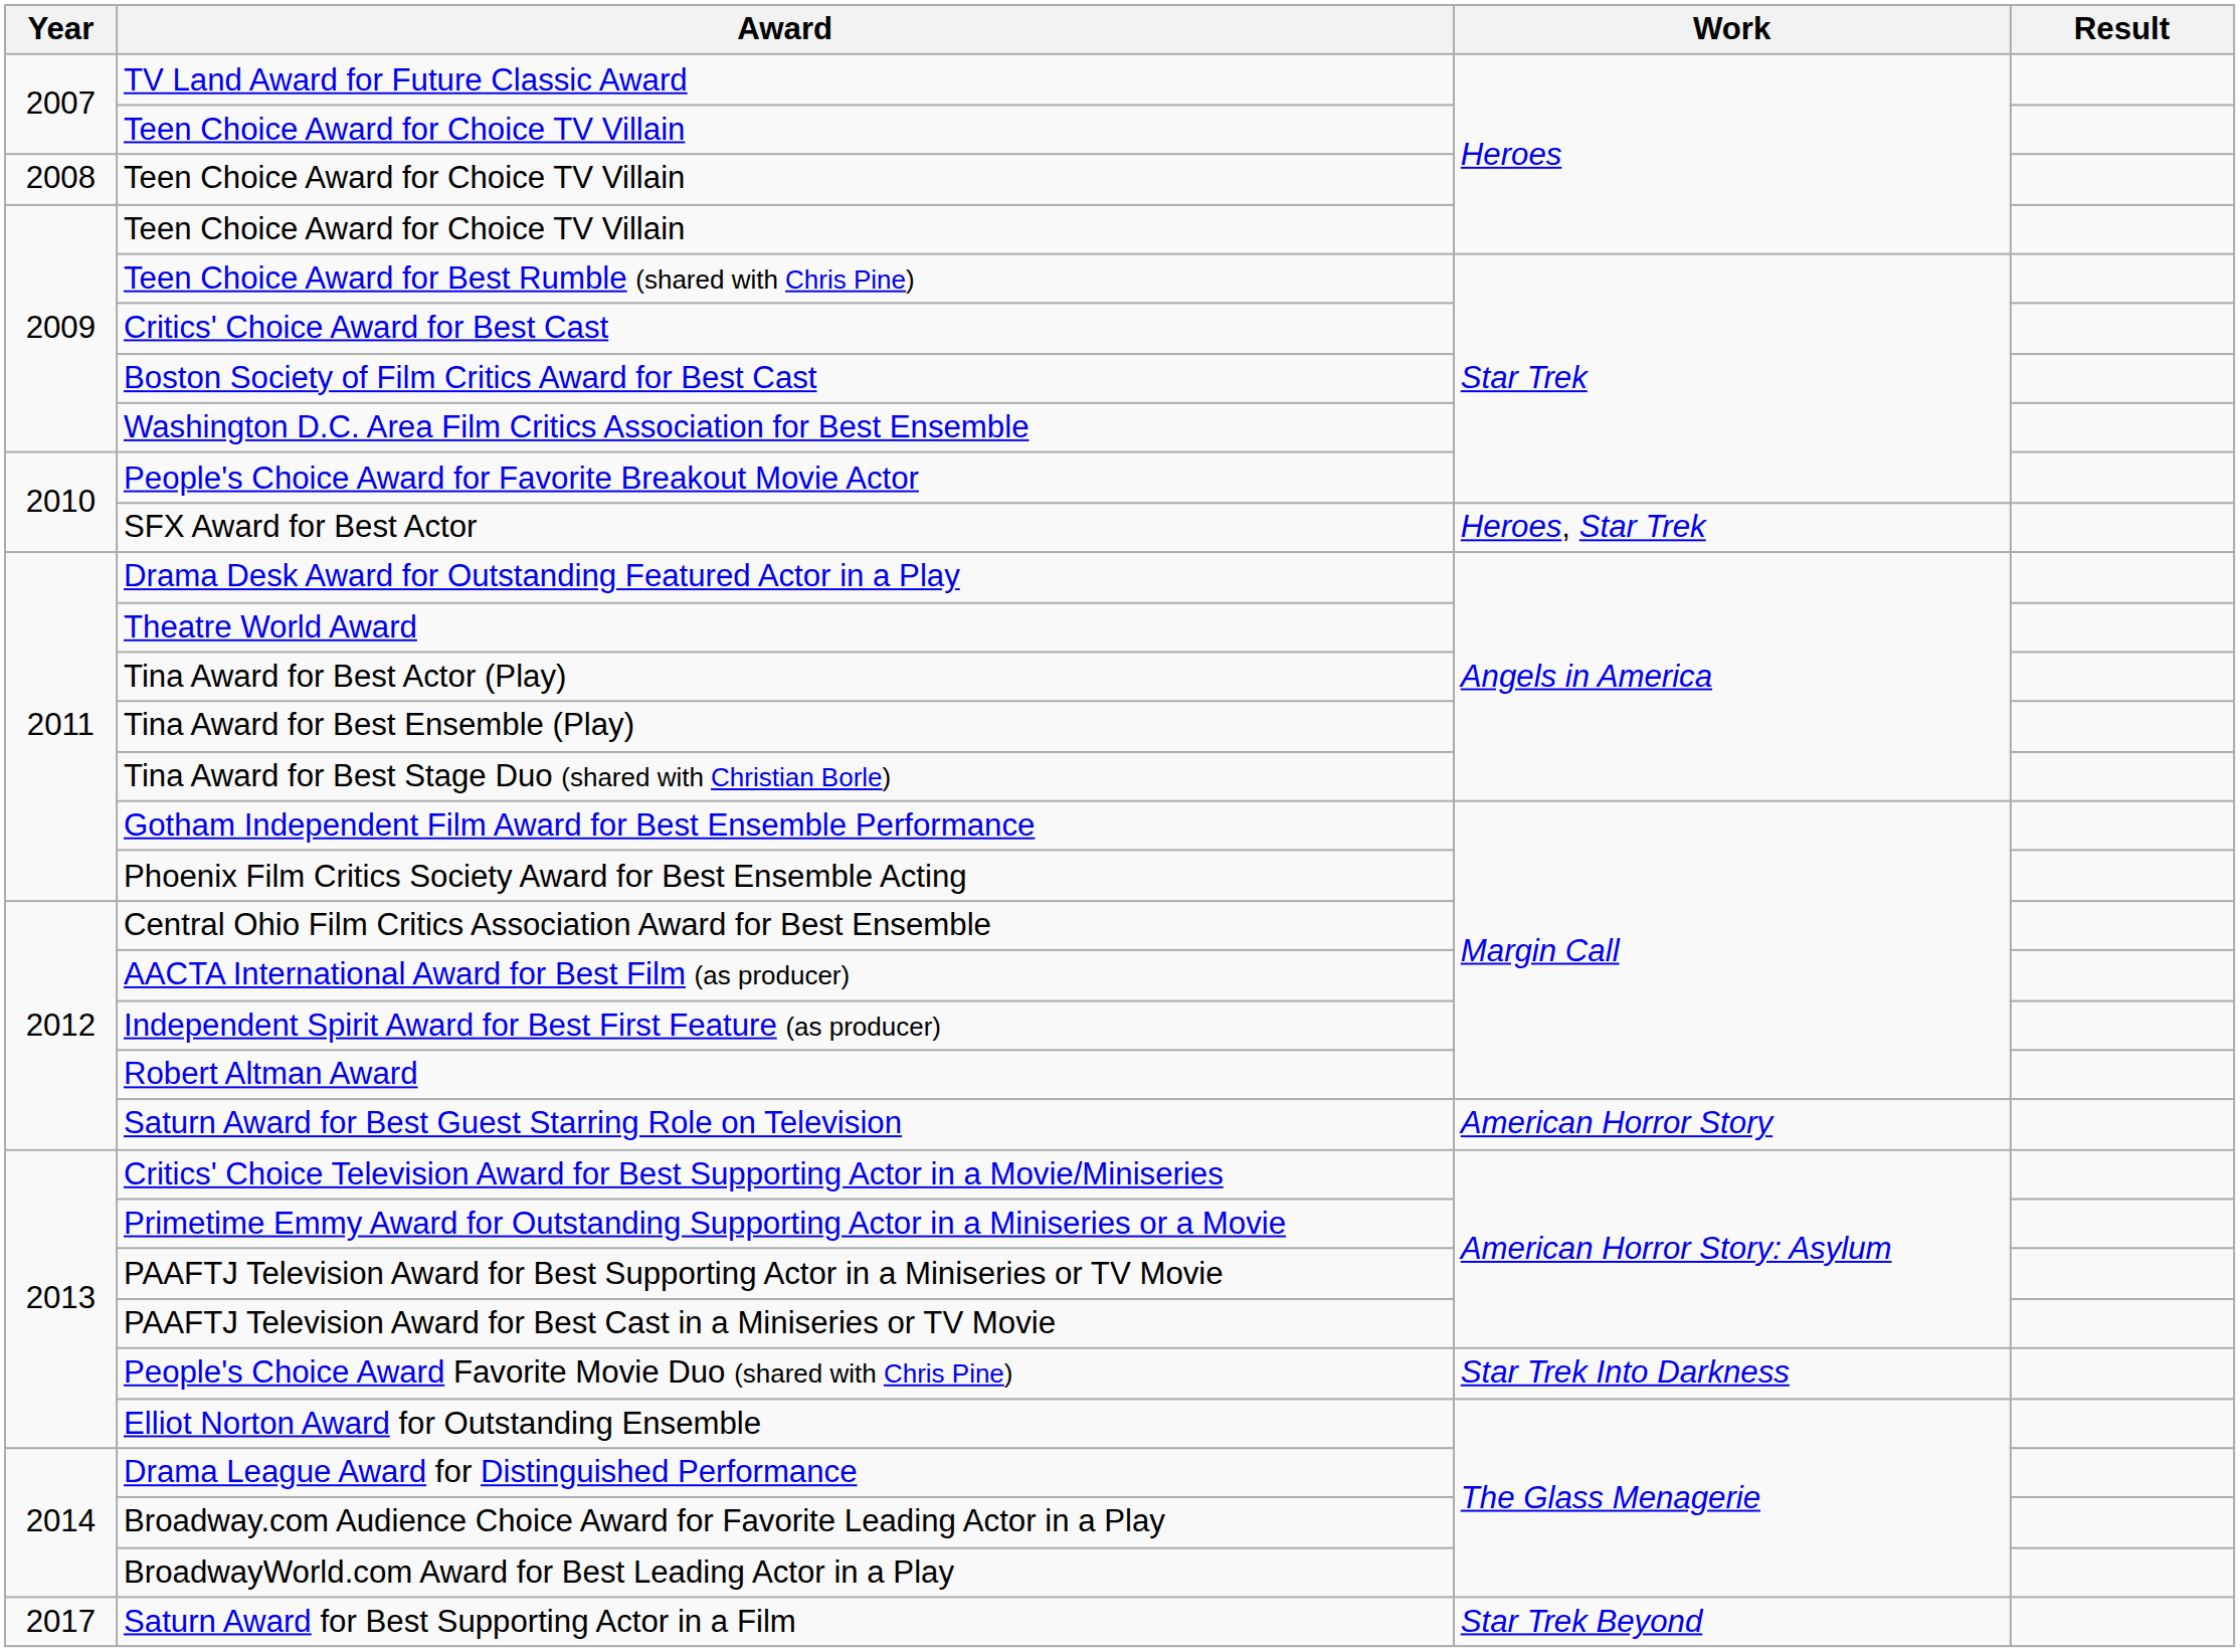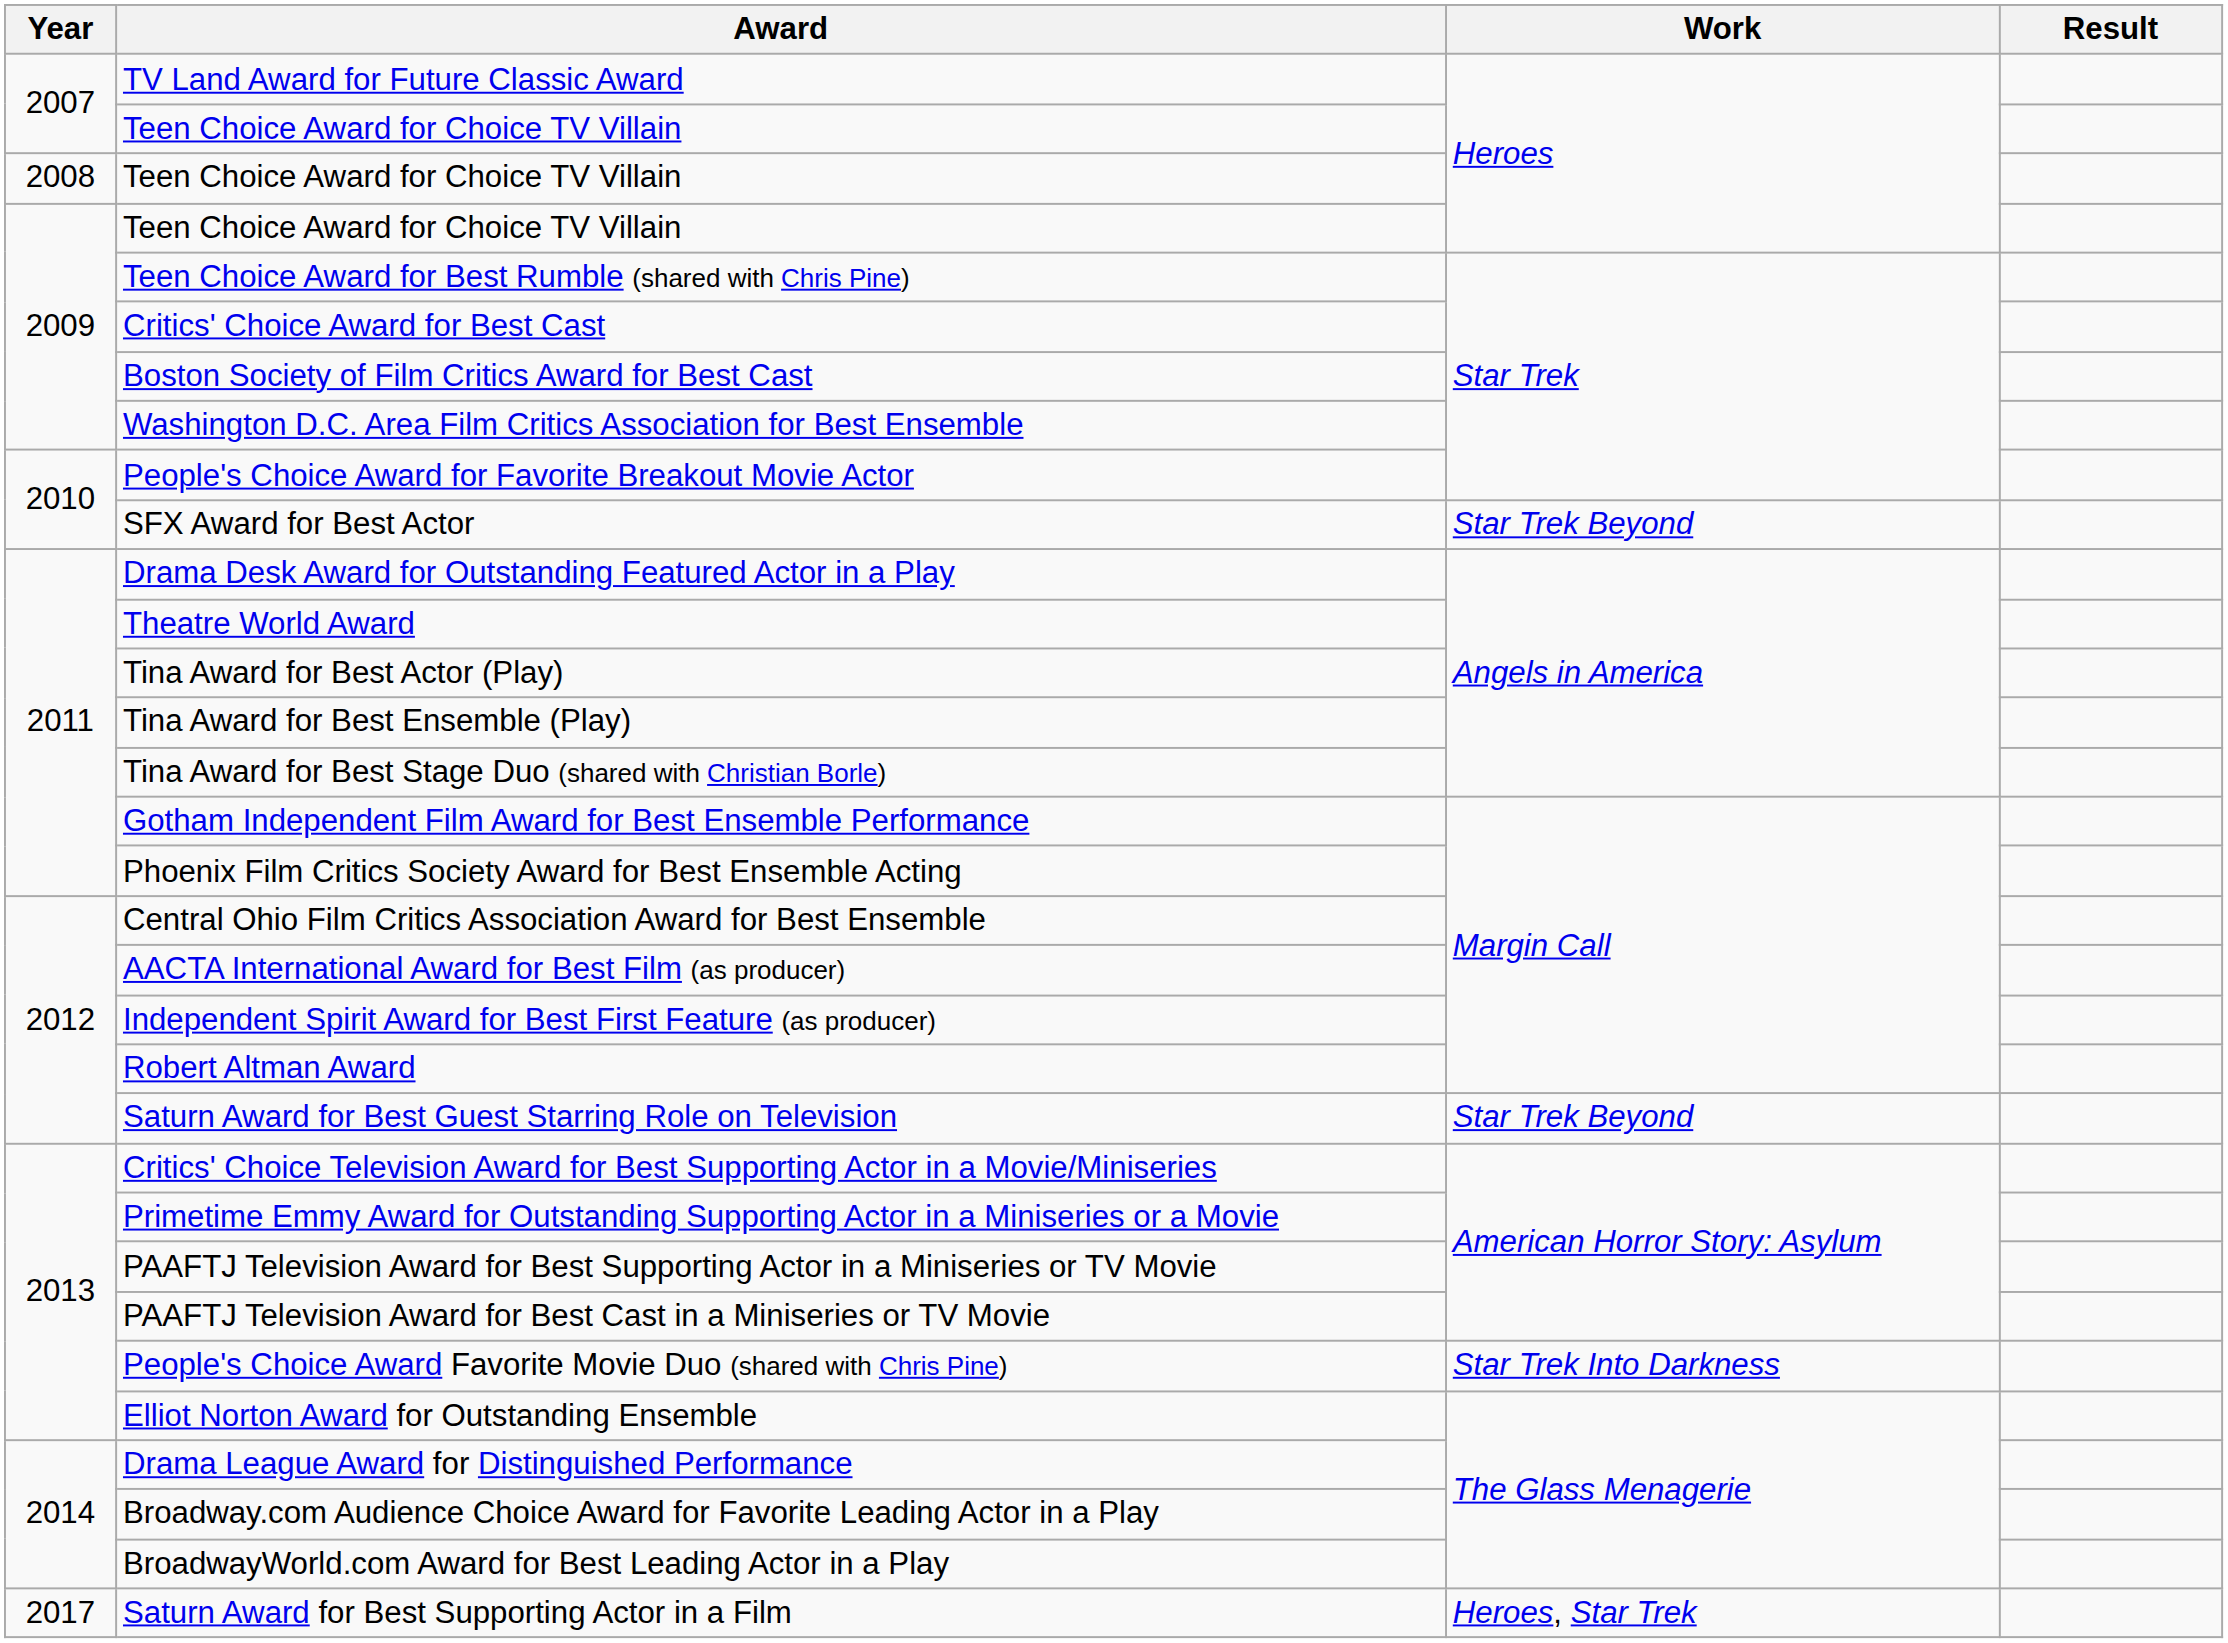 <table class="wikitable" style="width:90%;">
 <tr>
 <th style="width:5%;">Year</th>
 <th style="width:60%;">Award</th>
 <th style="width:25%;">Work</th>
 <th style="width:10%;">Result</th>
 </tr>
 <tr>
 <td rowspan="2" style="text-align:center;">2007</td>
 <td><a href='#'>TV Land Award for Future Classic Award</a></td>
 <td rowspan="4"><em><a href='#'>Heroes</a></em></td>
 <td></td>
 </tr>
 <tr>
 <td><a href='#'>Teen Choice Award for Choice TV Villain</a></td>
 <td></td>
 </tr>
 <tr>
 <td style="text-align:center;">2008</td>
 <td Teen Choice Awards>Teen Choice Award for Choice TV Villain</td>
 <td></td>
 </tr>
 <tr>
 <td rowspan="5" style="text-align:center;">2009</td>
 <td Teen Choice Awards>Teen Choice Award for Choice TV Villain</td>
 <td></td>
 </tr>
 <tr>
 <td><a href='#'>Teen Choice Award for Best Rumble</a> <small>(shared with <a href='#'>Chris Pine</a>)</small></td>
 <td rowspan="5"><em><a href='#'>Star Trek</a></em></td>
 <td></td>
 </tr>
 <tr>
 <td><a href='#'>Critics' Choice Award for Best Cast</a></td>
 <td></td>
 </tr>
 <tr>
 <td><a href='#'>Boston Society of Film Critics Award for Best Cast</a></td>
 <td></td>
 </tr>
 <tr>
 <td><a href='#'>Washington D.C. Area Film Critics Association for Best Ensemble</a></td>
 <td></td>
 </tr>
 <tr>
 <td rowspan="2" style="text-align:center;">2010</td>
 <td><a href='#'>People's Choice Award for Favorite Breakout Movie Actor</a></td>
 <td></td>
 </tr>
 <tr>
 <td>SFX Award for Best Actor</td>
-<td><em><a href='#'>Heroes</a></em>, <em><a href='#'>Star Trek</a></em></td>
+<td><em><a href='#'>Star Trek Beyond</a></em></td>
 <td></td>
 </tr>
 <tr>
 <td rowspan="7" style="text-align:center;">2011</td>
 <td><a href='#'>Drama Desk Award for Outstanding Featured Actor in a Play</a></td>
 <td rowspan="5"><em><a href='#'>Angels in America</a></em></td>
 <td></td>
 </tr>
 <tr>
 <td><a href='#'>Theatre World Award</a></td>
 <td></td>
 </tr>
 <tr>
 <td>Tina Award for Best Actor (Play)</td>
 <td></td>
 </tr>
 <tr>
 <td>Tina Award for Best Ensemble (Play)</td>
 <td></td>
 </tr>
 <tr>
 <td>Tina Award for Best Stage Duo <small>(shared with <a href='#'>Christian Borle</a>)</small></td>
 <td></td>
 </tr>
 <tr>
 <td><a href='#'>Gotham Independent Film Award for Best Ensemble Performance</a></td>
 <td rowspan="6"><em><a href='#'>Margin Call</a></em></td>
 <td></td>
 </tr>
 <tr>
 <td>Phoenix Film Critics Society Award for Best Ensemble Acting</td>
 <td></td>
 </tr>
 <tr>
 <td rowspan="5" style="text-align:center;">2012</td>
 <td>Central Ohio Film Critics Association Award for Best Ensemble</td>
 <td></td>
 </tr>
 <tr>
 <td><a href='#'>AACTA International Award for Best Film</a> <small>(as producer)</small></td>
 <td></td>
 </tr>
 <tr>
 <td><a href='#'>Independent Spirit Award for Best First Feature</a> <small>(as producer)</small></td>
 <td></td>
 </tr>
 <tr>
 <td><a href='#'>Robert Altman Award</a></td>
 <td></td>
 </tr>
 <tr>
 <td><a href='#'>Saturn Award for Best Guest Starring Role on Television</a></td>
-<td><em><a href='#'>American Horror Story</a></em></td>
+<td><em><a href='#'>Star Trek Beyond</a></em></td>
 <td></td>
 </tr>
 <tr>
 <td rowspan="6" style="text-align:center;">2013</td>
 <td><a href='#'>Critics' Choice Television Award for Best Supporting Actor in a Movie/Miniseries</a></td>
 <td rowspan="4"><em><a href='#'>American Horror Story: Asylum</a></em></td>
 <td></td>
 </tr>
 <tr>
 <td><a href='#'>Primetime Emmy Award for Outstanding Supporting Actor in a Miniseries or a Movie</a></td>
 <td></td>
 </tr>
 <tr>
 <td>PAAFTJ Television Award for Best Supporting Actor in a Miniseries or TV Movie</td>
 <td></td>
 </tr>
 <tr>
 <td>PAAFTJ Television Award for Best Cast in a Miniseries or TV Movie</td>
 <td></td>
 </tr>
 <tr>
 <td><a href='#'>People's Choice Award</a> Favorite Movie Duo <small>(shared with <a href='#'>Chris Pine</a>)</small></td>
 <td><em><a href='#'>Star Trek Into Darkness</a></em></td>
 <td></td>
 </tr>
 <tr>
 <td><a href='#'>Elliot Norton Award</a> for Outstanding Ensemble</td>
 <td rowspan="4"><em><a href='#'>The Glass Menagerie</a></em></td>
 <td></td>
 </tr>
 <tr>
 <td rowspan="3" style="text-align:center;">2014</td>
 <td><a href='#'>Drama League Award</a> for <a href='#'>Distinguished Performance</a></td>
 <td></td>
 </tr>
 <tr>
 <td>Broadway.com Audience Choice Award for Favorite Leading Actor in a Play</td>
 <td></td>
 </tr>
 <tr>
 <td>BroadwayWorld.com Award for Best Leading Actor in a Play</td>
 <td></td>
 </tr>
 <tr>
 <td style="text-align:center;">2017</td>
 <td><a href='#'>Saturn Award</a> for Best Supporting Actor in a Film</td>
-<td><em><a href='#'>Star Trek Beyond</a></em></td>
+<td><em><a href='#'>Heroes</a></em>, <em><a href='#'>Star Trek</a></em></td>
 <td></td>
 </tr>
 </table>
